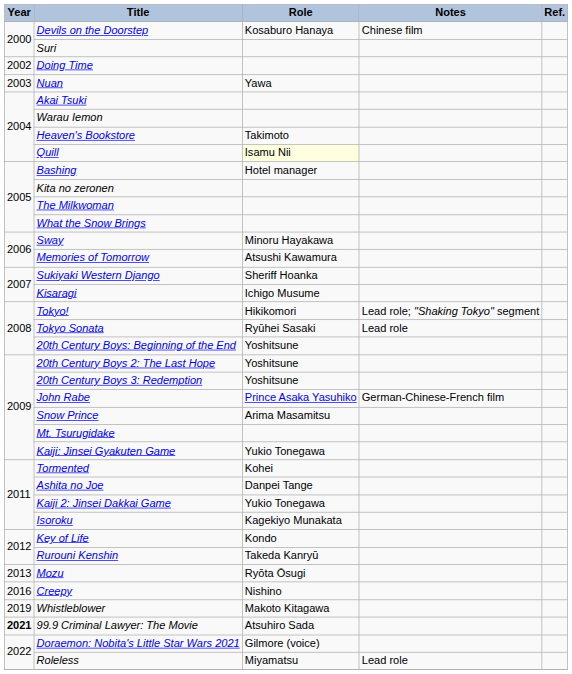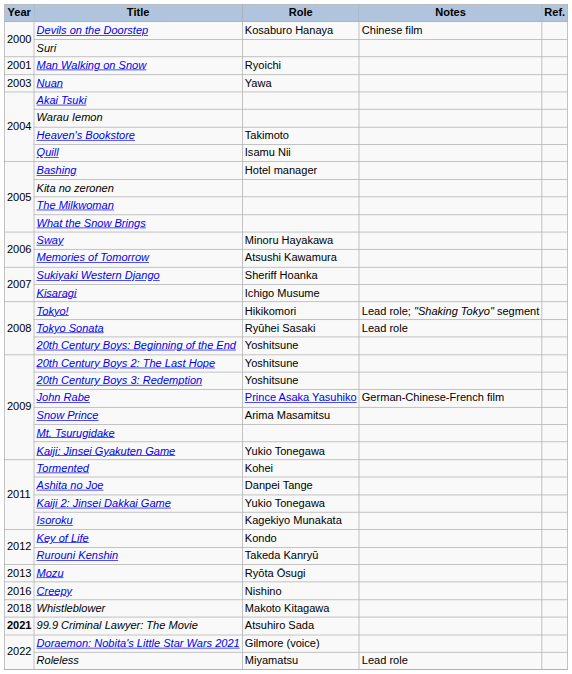 <table class="wikitable" style="font-size: 100%;">
 <tr>
 <th style="background:#B0C4DE;">Year</th>
 <th style="background:#B0C4DE;">Title</th>
 <th style="background:#B0C4DE;">Role</th>
 <th style="background:#B0C4DE;">Notes</th>
 <th style="background:#B0C4DE;">Ref.</th>
 </tr>
 <tr>
 <td rowspan="2">2000</td>
 <td><em><a href='#'>Devils on the Doorstep</a></em></td>
 <td>Kosaburo Hanaya</td>
 <td>Chinese film</td>
 <td></td>
 </tr>
 <tr>
 <td><em>Suri</em></td>
 <td></td>
 <td></td>
 <td></td>
 </tr>
 <tr>
-<td>2002</td>
-<td><em><a href='#'>Doing Time</a></em></td>
-<td></td>
+<td>2001</td>
+<td><em><a href='#'>Man Walking on Snow</a></em></td>
+<td>Ryoichi</td>
 <td></td>
 <td></td>
 </tr>
 <tr>
 <td>2003</td>
 <td><em><a href='#'>Nuan</a></em></td>
 <td>Yawa</td>
 <td></td>
 <td></td>
 </tr>
 <tr>
 <td rowspan="4">2004</td>
 <td><em><a href='#'>Akai Tsuki</a></em></td>
 <td></td>
 <td></td>
 <td></td>
 </tr>
 <tr>
 <td><em>Warau Iemon</em></td>
 <td></td>
 <td></td>
 <td></td>
 </tr>
 <tr>
 <td><em><a href='#'>Heaven's Bookstore</a></em></td>
 <td>Takimoto</td>
 <td></td>
 <td></td>
 </tr>
 <tr>
 <td><em><a href='#'>Quill</a></em></td>
-<td style="background: lightyellow;">Isamu Nii</td>
+<td>Isamu Nii</td>
 <td></td>
 <td></td>
 </tr>
 <tr>
 <td rowspan="4">2005</td>
 <td><em><a href='#'>Bashing</a></em></td>
 <td>Hotel manager</td>
 <td></td>
 <td></td>
 </tr>
 <tr>
 <td><em>Kita no zeronen</em></td>
 <td></td>
 <td></td>
 <td></td>
 </tr>
 <tr>
 <td><em><a href='#'>The Milkwoman</a></em></td>
 <td></td>
 <td></td>
 <td></td>
 </tr>
 <tr>
 <td><em><a href='#'>What the Snow Brings</a></em></td>
 <td></td>
 <td></td>
 <td></td>
 </tr>
 <tr>
 <td rowspan="2">2006</td>
 <td><em><a href='#'>Sway</a></em></td>
 <td>Minoru Hayakawa</td>
 <td></td>
 <td></td>
 </tr>
 <tr>
 <td><em><a href='#'>Memories of Tomorrow</a></em></td>
 <td>Atsushi Kawamura</td>
 <td></td>
 <td></td>
 </tr>
 <tr>
 <td rowspan="2">2007</td>
 <td><em><a href='#'>Sukiyaki Western Django</a></em></td>
 <td>Sheriff Hoanka</td>
 <td></td>
 <td></td>
 </tr>
 <tr>
 <td><em><a href='#'>Kisaragi</a></em></td>
 <td>Ichigo Musume</td>
 <td></td>
 <td></td>
 </tr>
 <tr>
 <td rowspan="3">2008</td>
 <td><em><a href='#'>Tokyo!</a></em></td>
 <td>Hikikomori</td>
 <td>Lead role; <em>"Shaking Tokyo"</em> segment</td>
 <td></td>
 </tr>
 <tr>
 <td><em><a href='#'>Tokyo Sonata</a></em></td>
 <td>Ryūhei Sasaki</td>
 <td>Lead role</td>
 <td></td>
 </tr>
 <tr>
 <td><em><a href='#'>20th Century Boys: Beginning of the End</a></em></td>
 <td>Yoshitsune</td>
 <td></td>
 <td></td>
 </tr>
 <tr>
 <td rowspan="6">2009</td>
 <td><em><a href='#'>20th Century Boys 2: The Last Hope</a></em></td>
 <td>Yoshitsune</td>
 <td></td>
 <td></td>
 </tr>
 <tr>
 <td><em><a href='#'>20th Century Boys 3: Redemption</a></em></td>
 <td>Yoshitsune</td>
 <td></td>
 <td></td>
 </tr>
 <tr>
 <td><em><a href='#'>John Rabe</a></em></td>
 <td><a href='#'>Prince Asaka Yasuhiko</a></td>
 <td>German-Chinese-French film</td>
 <td></td>
 </tr>
 <tr>
 <td><em><a href='#'>Snow Prince</a></em></td>
 <td>Arima Masamitsu</td>
 <td></td>
 <td></td>
 </tr>
 <tr>
 <td><em><a href='#'>Mt. Tsurugidake</a></em></td>
 <td></td>
 <td></td>
 <td></td>
 </tr>
 <tr>
 <td><em><a href='#'>Kaiji: Jinsei Gyakuten Game</a></em></td>
 <td>Yukio Tonegawa</td>
 <td></td>
 <td></td>
 </tr>
 <tr>
 <td rowspan="4">2011</td>
 <td><em><a href='#'>Tormented</a></em></td>
 <td>Kohei</td>
 <td></td>
 <td></td>
 </tr>
 <tr>
 <td><em><a href='#'>Ashita no Joe</a></em></td>
 <td>Danpei Tange</td>
 <td></td>
 <td></td>
 </tr>
 <tr>
 <td><em><a href='#'>Kaiji 2: Jinsei Dakkai Game</a></em></td>
 <td>Yukio Tonegawa</td>
 <td></td>
 <td></td>
 </tr>
 <tr>
 <td><em><a href='#'>Isoroku</a></em></td>
 <td>Kagekiyo Munakata</td>
 <td></td>
 <td></td>
 </tr>
 <tr>
 <td rowspan="2">2012</td>
 <td><em><a href='#'>Key of Life</a></em></td>
 <td>Kondo</td>
 <td></td>
 <td></td>
 </tr>
 <tr>
 <td><em><a href='#'>Rurouni Kenshin</a></em></td>
 <td>Takeda Kanryū</td>
 <td></td>
 <td></td>
 </tr>
 <tr>
 <td>2013</td>
 <td><em><a href='#'>Mozu</a></em></td>
 <td>Ryōta Ōsugi</td>
 <td></td>
 <td></td>
 </tr>
 <tr>
 <td>2016</td>
 <td><em><a href='#'>Creepy</a></em></td>
 <td>Nishino</td>
 <td></td>
 <td></td>
 </tr>
 <tr>
-<td>2019</td>
+<td>2018</td>
 <td><em>Whistleblower</em></td>
 <td>Makoto Kitagawa</td>
 <td></td>
 <td></td>
 </tr>
 <tr>
 <td><strong>2021</strong></td>
 <td><em>99.9 Criminal Lawyer: The Movie</em></td>
 <td>Atsuhiro Sada</td>
 <td></td>
 <td></td>
 </tr>
 <tr>
 <td rowspan=2>2022</td>
 <td><em><a href='#'>Doraemon: Nobita's Little Star Wars 2021</a></em></td>
 <td>Gilmore (voice)</td>
 <td></td>
 <td></td>
 </tr>
 <tr>
 <td><em>Roleless</em></td>
 <td>Miyamatsu</td>
 <td>Lead role</td>
 <td></td>
 </tr>
 <tr>
 </tr>
 </table>
